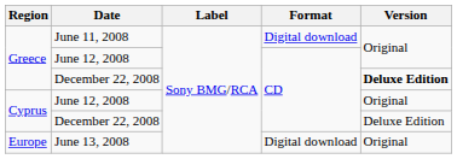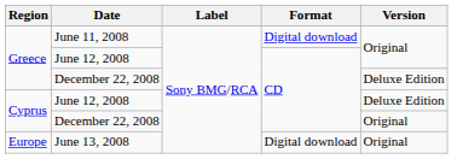 <table class=wikitable>
 <tr>
 <th>Region</th>
 <th>Date</th>
 <th>Label</th>
 <th>Format</th>
 <th>Version</th>
 </tr>
 <tr>
 <td rowspan="3"><a href='#'>Greece</a></td>
 <td>June 11, 2008</td>
 <td rowspan="6"><a href='#'>Sony BMG</a>/<a href='#'>RCA</a></td>
 <td><a href='#'>Digital download</a></td>
 <td rowspan="2">Original</td>
 </tr>
 <tr>
 <td>June 12, 2008</td>
 <td rowspan="4"><a href='#'>CD</a></td>
 </tr>
 <tr>
 <td>December 22, 2008</td>
-<td><strong>Deluxe Edition</strong></td>
+<td>Deluxe Edition</td>
 </tr>
 <tr>
 <td rowspan="2"><a href='#'>Cyprus</a></td>
 <td>June 12, 2008</td>
-<td>Original</td>
+<td>Deluxe Edition</td>
 </tr>
 <tr>
 <td>December 22, 2008</td>
-<td>Deluxe Edition</td>
+<td>Original</td>
 </tr>
 <tr>
 <td><a href='#'>Europe</a></td>
 <td>June 13, 2008</td>
 <td>Digital download</td>
 <td>Original</td>
 </tr>
 </table>
